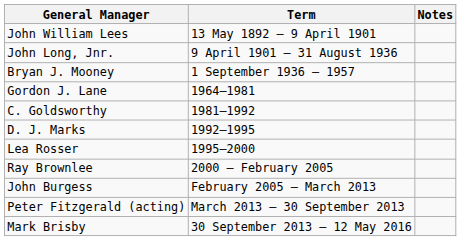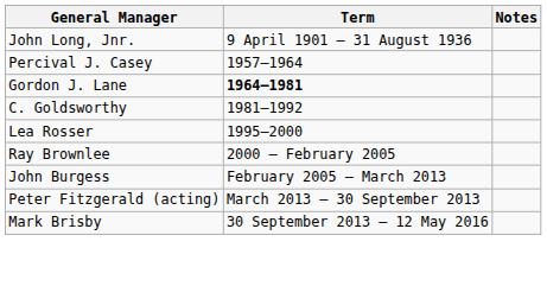 <table class="wikitable">
 <tr>
 <th>General Manager</th>
 <th>Term</th>
 <th>Notes</th>
 </tr>
 <tr>
-<td>John William Lees</td>
-<td>13 May 1892 – 9 April 1901</td>
-<td></td>
-</tr>
-<tr>
 <td>John Long, Jnr.</td>
 <td>9 April 1901 – 31 August 1936</td>
 <td></td>
 </tr>
 <tr>
-<td>Bryan J. Mooney</td>
-<td>1 September 1936 – 1957</td>
+<td>Percival J. Casey</td>
+<td>1957–1964</td>
 <td></td>
 </tr>
 <tr>
 <td>Gordon J. Lane</td>
-<td>1964–1981</td>
+<td><strong>1964–1981</strong></td>
 <td></td>
 </tr>
 <tr>
 <td>C. Goldsworthy</td>
 <td>1981–1992</td>
-<td></td>
-</tr>
-<tr>
-<td>D. J. Marks</td>
-<td>1992–1995</td>
 <td></td>
 </tr>
 <tr>
 <td>Lea Rosser</td>
 <td>1995–2000</td>
 <td></td>
 </tr>
 <tr>
 <td>Ray Brownlee </td>
 <td>2000 – February 2005</td>
 <td></td>
 </tr>
 <tr>
 <td>John Burgess</td>
 <td>February 2005 – March 2013</td>
 <td></td>
 </tr>
 <tr>
 <td>Peter Fitzgerald (acting)</td>
 <td>March 2013 – 30 September 2013</td>
 <td></td>
 </tr>
 <tr>
 <td>Mark Brisby</td>
 <td>30 September 2013 – 12 May 2016</td>
 <td></td>
 </tr>
 </table>
